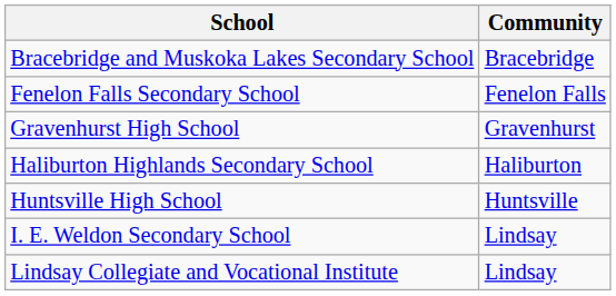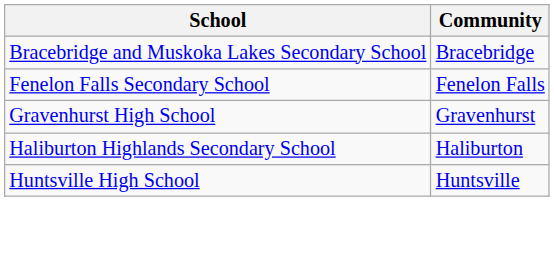 <table class="wikitable">
 <tr>
 <th>School</th>
 <th>Community</th>
 </tr>
 <tr>
 <td><a href='#'>Bracebridge and Muskoka Lakes Secondary School</a></td>
 <td><a href='#'>Bracebridge</a></td>
 </tr>
 <tr>
 <td><a href='#'>Fenelon Falls Secondary School</a></td>
 <td><a href='#'>Fenelon Falls</a></td>
 </tr>
 <tr>
 <td><a href='#'>Gravenhurst High School</a></td>
 <td><a href='#'>Gravenhurst</a></td>
 </tr>
 <tr>
 <td><a href='#'>Haliburton Highlands Secondary School</a></td>
 <td><a href='#'>Haliburton</a></td>
 </tr>
 <tr>
 <td><a href='#'>Huntsville High School</a></td>
 <td><a href='#'>Huntsville</a></td>
 </tr>
-<tr>
-<td><a href='#'>I. E. Weldon Secondary School</a></td>
-<td><a href='#'>Lindsay</a></td>
-</tr>
-<tr>
-<td><a href='#'>Lindsay Collegiate and Vocational Institute</a></td>
-<td><a href='#'>Lindsay</a></td>
-</tr>
 </table>
